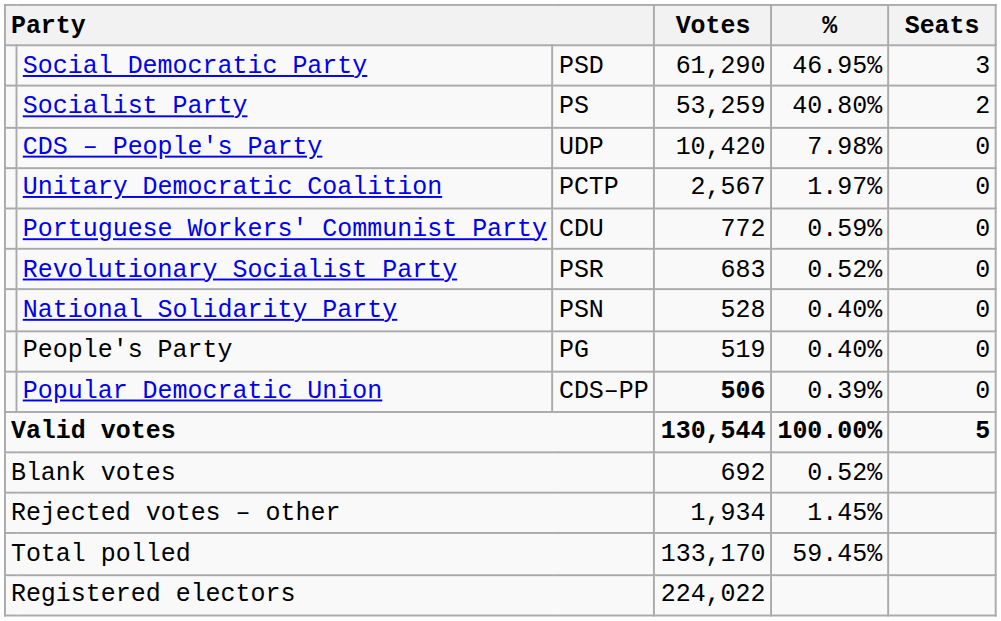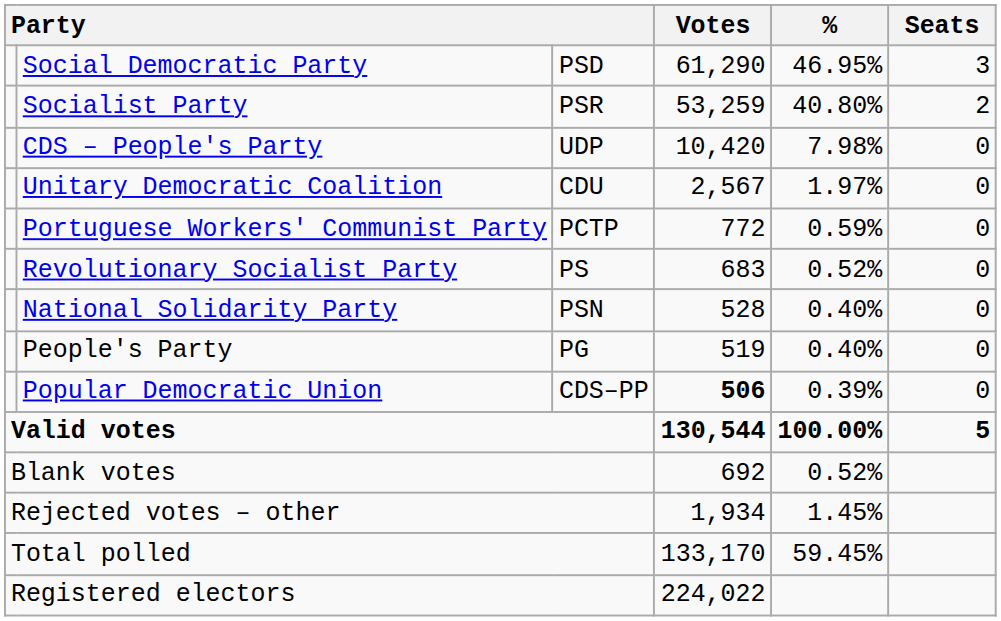 <table class="wikitable" border="1" style="text-align:right;">
 <tr>
 <th style="text-align:left;" colspan=3>Party</th>
 <th align=center width="50">Votes</th>
 <th align=center width="50">%</th>
 <th align=center width="50">Seats</th>
 </tr>
 <tr>
 <td></td>
 <td align=left><a href='#'>Social Democratic Party</a></td>
 <td align=left>PSD</td>
 <td>61,290</td>
 <td>46.95%</td>
 <td>3</td>
 </tr>
 <tr>
 <td></td>
 <td align=left><a href='#'>Socialist Party</a></td>
-<td align=left>PS</td>
+<td align=left>PSR</td>
 <td>53,259</td>
 <td>40.80%</td>
 <td>2</td>
 </tr>
 <tr>
 <td></td>
 <td align=left><a href='#'>CDS – People's Party</a></td>
 <td align=left>UDP</td>
 <td>10,420</td>
 <td>7.98%</td>
 <td>0</td>
 </tr>
 <tr>
 <td></td>
 <td align=left style="white-space: nowrap;"><a href='#'>Unitary Democratic Coalition</a></td>
-<td align=left>PCTP</td>
+<td align=left>CDU</td>
 <td>2,567</td>
 <td>1.97%</td>
 <td>0</td>
 </tr>
 <tr>
 <td></td>
 <td align=left><a href='#'>Portuguese Workers' Communist Party</a></td>
-<td align=left>CDU</td>
+<td align=left>PCTP</td>
 <td>772</td>
 <td>0.59%</td>
 <td>0</td>
 </tr>
 <tr>
 <td></td>
 <td align=left><a href='#'>Revolutionary Socialist Party</a></td>
-<td align=left>PSR</td>
+<td align=left>PS</td>
 <td>683</td>
 <td>0.52%</td>
 <td>0</td>
 </tr>
 <tr>
 <td></td>
 <td align=left><a href='#'>National Solidarity Party</a></td>
 <td align=left>PSN</td>
 <td>528</td>
 <td>0.40%</td>
 <td>0</td>
 </tr>
 <tr>
 <td></td>
 <td align=left>People's Party</td>
 <td align=left>PG</td>
 <td>519</td>
 <td>0.40%</td>
 <td>0</td>
 </tr>
 <tr>
 <td></td>
 <td align=left><a href='#'>Popular Democratic Union</a></td>
 <td align=left style="white-space: nowrap;">CDS–PP</td>
 <td><strong>506</strong></td>
 <td>0.39%</td>
 <td>0</td>
 </tr>
 <tr style="font-weight:bold">
 <td align=left colspan=3>Valid votes</td>
 <td>130,544</td>
 <td>100.00%</td>
 <td>5</td>
 </tr>
 <tr>
 <td align=left colspan=3>Blank votes</td>
 <td>692</td>
 <td>0.52%</td>
 <td></td>
 </tr>
 <tr>
 <td align=left colspan=3>Rejected votes – other</td>
 <td>1,934</td>
 <td>1.45%</td>
 <td></td>
 </tr>
 <tr>
 <td align=left colspan=3>Total polled</td>
 <td>133,170</td>
 <td>59.45%</td>
 <td></td>
 </tr>
 <tr>
 <td align=left colspan=3>Registered electors</td>
 <td>224,022</td>
 <td></td>
 <td></td>
 </tr>
 </table>
